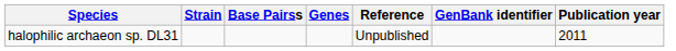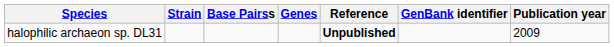 <table class="wikitable sortable">
 <tr>
 <th><a href='#'>Species</a></th>
 <th><a href='#'>Strain</a></th>
 <th><a href='#'>Base Pairs</a>s</th>
 <th><a href='#'>Genes</a></th>
 <th>Reference</th>
 <th><a href='#'>GenBank</a> identifier</th>
 <th>Publication year</th>
 </tr>
 <tr>
 <td>halophilic archaeon sp. DL31</td>
 <td></td>
 <td></td>
 <td></td>
-<td>Unpublished</td>
+<td><strong>Unpublished</strong></td>
 <td></td>
-<td>2011</td>
+<td>2009</td>
 </tr>
 </table>
